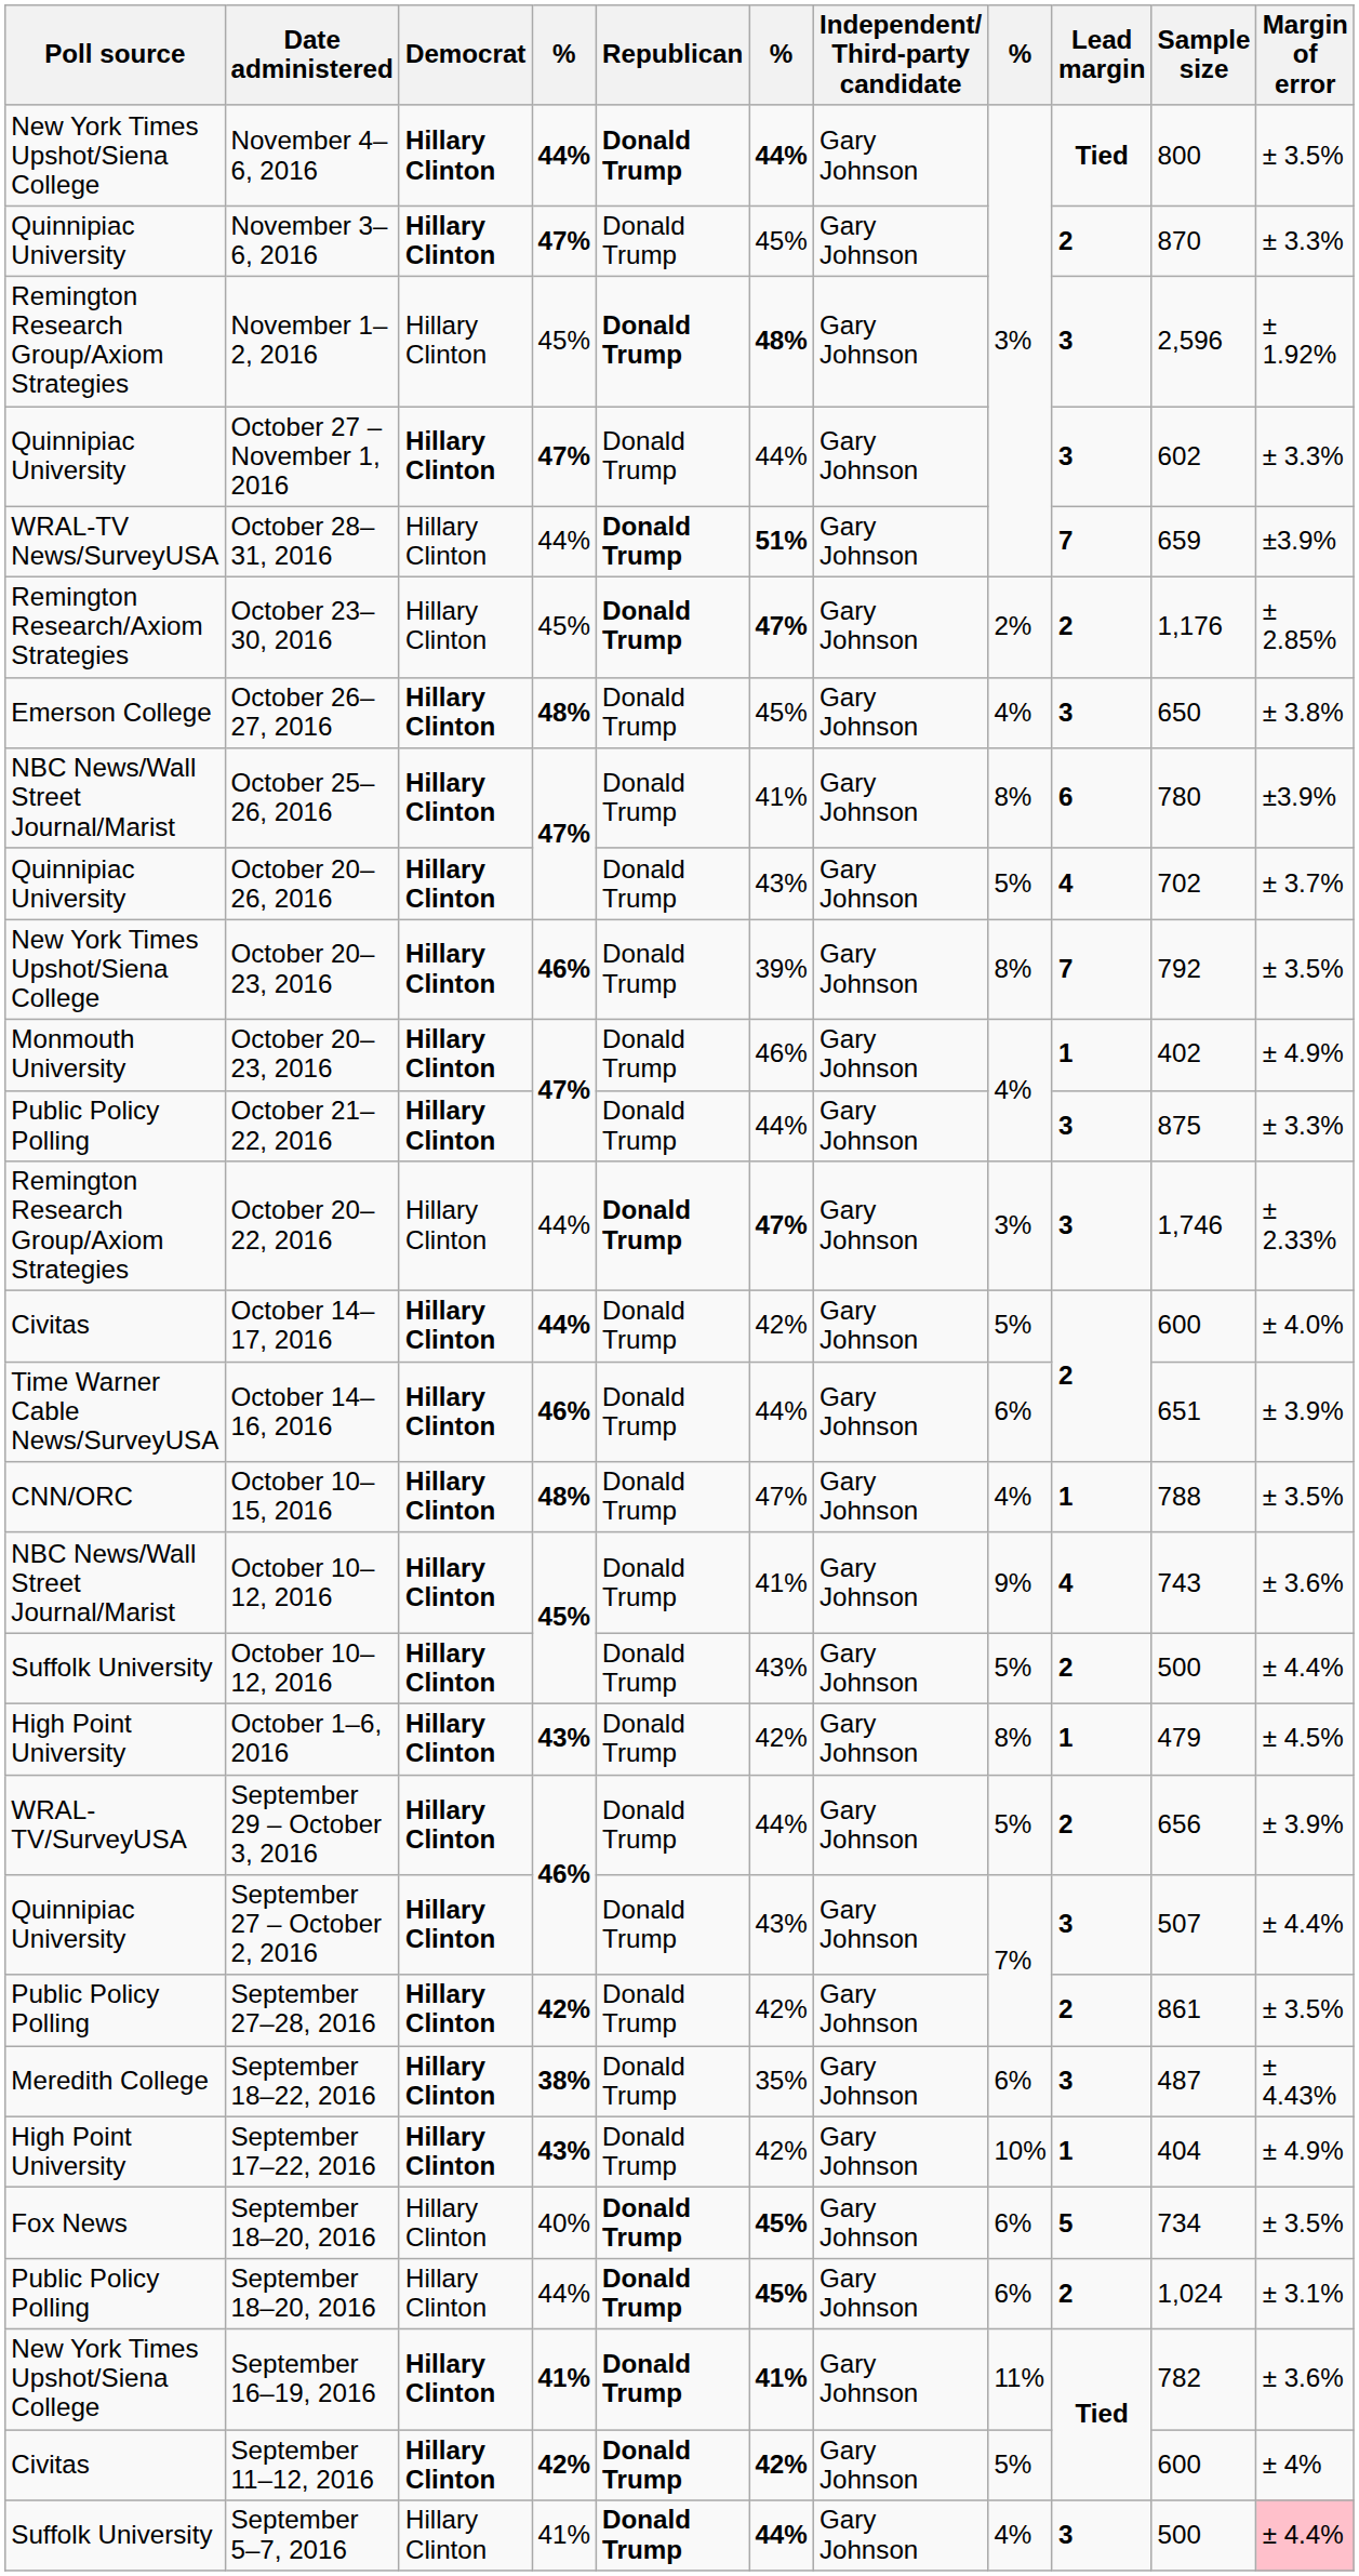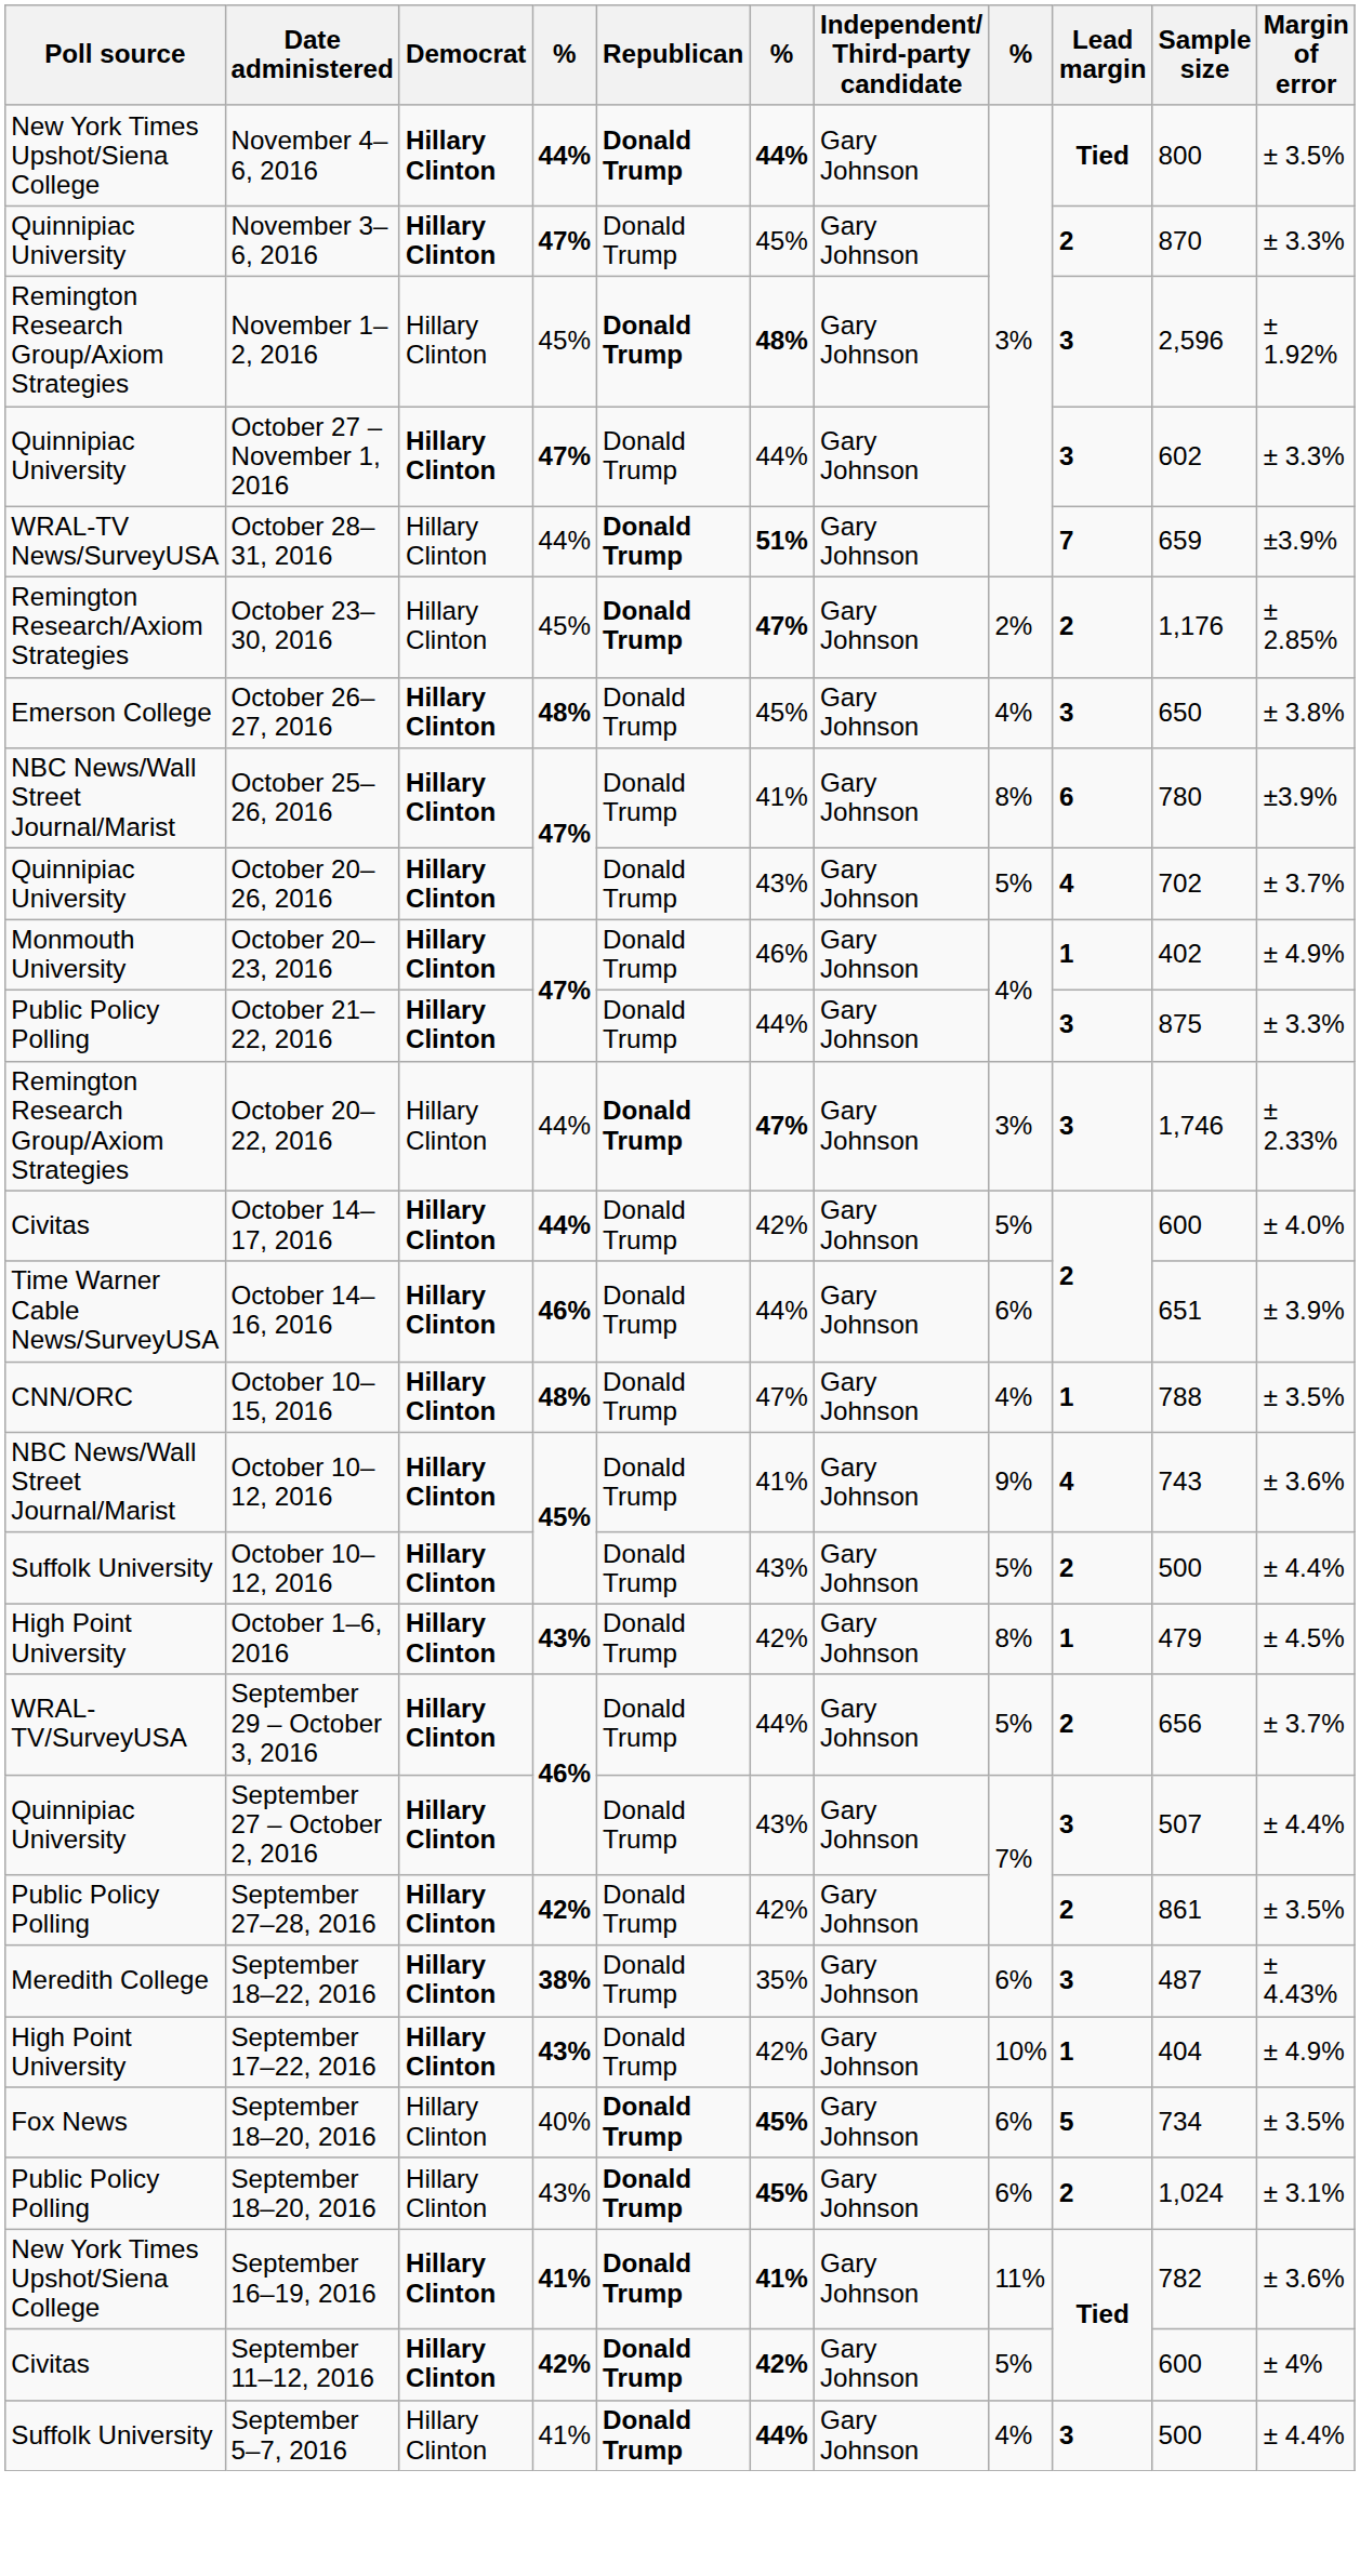 <table class="wikitable">
 <tr>
 <th>Poll source</th>
 <th>Date administered</th>
 <th>Democrat</th>
 <th>%</th>
 <th>Republican</th>
 <th>%</th>
 <th>Independent/<br>Third-party candidate</th>
 <th>%</th>
 <th>Lead margin</th>
 <th>Sample size</th>
 <th>Margin of error</th>
 </tr>
 <tr>
 <td>New York Times Upshot/Siena College</td>
 <td>November 4–6, 2016</td>
 <td><strong>Hillary Clinton</strong></td>
 <td align=center><strong>44%</strong></td>
 <td><strong>Donald Trump</strong></td>
 <td align=center><strong>44%</strong></td>
 <td>Gary Johnson</td>
 <td rowspan="5">3%</td>
 <td align=center><strong>Tied</strong></td>
 <td>800</td>
 <td>± 3.5%</td>
 </tr>
 <tr>
 <td>Quinnipiac University</td>
 <td>November 3–6, 2016</td>
 <td><strong>Hillary Clinton</strong></td>
 <td><strong>47%</strong></td>
 <td>Donald Trump</td>
 <td>45%</td>
 <td>Gary Johnson</td>
 <td><strong>2</strong></td>
 <td>870</td>
 <td>± 3.3%</td>
 </tr>
 <tr>
 <td>Remington Research Group/Axiom Strategies</td>
 <td>November 1–2, 2016</td>
 <td>Hillary Clinton</td>
 <td>45%</td>
 <td><strong>Donald Trump</strong></td>
 <td><strong>48%</strong></td>
 <td>Gary Johnson</td>
 <td><strong>3</strong></td>
 <td>2,596</td>
 <td>± 1.92%</td>
 </tr>
 <tr>
 <td>Quinnipiac University</td>
 <td>October 27 – November 1, 2016</td>
 <td><strong>Hillary Clinton</strong></td>
 <td><strong>47%</strong></td>
 <td>Donald Trump</td>
 <td>44%</td>
 <td>Gary Johnson</td>
 <td><strong>3</strong></td>
 <td>602</td>
 <td>± 3.3%</td>
 </tr>
 <tr>
 <td>WRAL-TV News/SurveyUSA</td>
 <td>October 28–31, 2016</td>
 <td>Hillary Clinton</td>
 <td>44%</td>
 <td><strong>Donald Trump</strong></td>
 <td><strong>51%</strong></td>
 <td>Gary Johnson</td>
 <td><strong>7</strong></td>
 <td>659</td>
 <td>±3.9%</td>
 </tr>
 <tr>
 <td>Remington Research/Axiom Strategies</td>
 <td>October 23–30, 2016</td>
 <td>Hillary Clinton</td>
 <td>45%</td>
 <td><strong>Donald Trump</strong></td>
 <td><strong>47%</strong></td>
 <td>Gary Johnson</td>
 <td>2%</td>
 <td><strong>2</strong></td>
 <td>1,176</td>
 <td>± 2.85%</td>
 </tr>
 <tr>
 <td>Emerson College</td>
 <td>October 26–27, 2016</td>
 <td><strong>Hillary Clinton</strong></td>
 <td><strong>48%</strong></td>
 <td>Donald Trump</td>
 <td>45%</td>
 <td>Gary Johnson</td>
 <td>4%</td>
 <td><strong>3</strong></td>
 <td>650</td>
 <td>± 3.8%</td>
 </tr>
 <tr>
 <td>NBC News/Wall Street Journal/Marist</td>
 <td>October 25–26, 2016</td>
 <td><strong>Hillary Clinton</strong></td>
 <td rowspan="2" ><strong>47%</strong></td>
 <td>Donald Trump</td>
 <td>41%</td>
 <td>Gary Johnson</td>
 <td>8%</td>
 <td><strong>6</strong></td>
 <td>780</td>
 <td>±3.9%</td>
 </tr>
 <tr>
 <td>Quinnipiac University</td>
 <td>October 20–26, 2016</td>
 <td><strong>Hillary Clinton</strong></td>
 <td>Donald Trump</td>
 <td>43%</td>
 <td>Gary Johnson</td>
 <td>5%</td>
 <td><strong>4</strong></td>
 <td>702</td>
 <td>± 3.7%</td>
 </tr>
 <tr>
-<td>New York Times Upshot/Siena College</td>
-<td>October 20–23, 2016</td>
-<td><strong>Hillary Clinton</strong></td>
-<td><strong>46%</strong></td>
-<td>Donald Trump</td>
-<td>39%</td>
-<td>Gary Johnson</td>
-<td>8%</td>
-<td><strong>7</strong></td>
-<td>792</td>
-<td>± 3.5%</td>
-</tr>
-<tr>
 <td>Monmouth University</td>
 <td>October 20–23, 2016</td>
 <td><strong>Hillary Clinton</strong></td>
 <td rowspan="2" ><strong>47%</strong></td>
 <td>Donald Trump</td>
 <td>46%</td>
 <td>Gary Johnson</td>
 <td rowspan="2">4%</td>
 <td><strong>1</strong></td>
 <td>402</td>
 <td>± 4.9%</td>
 </tr>
 <tr>
 <td>Public Policy Polling</td>
 <td>October 21–22, 2016</td>
 <td><strong>Hillary Clinton</strong></td>
 <td>Donald Trump</td>
 <td>44%</td>
 <td>Gary Johnson</td>
 <td><strong>3</strong></td>
 <td>875</td>
 <td>± 3.3%</td>
 </tr>
 <tr>
 <td>Remington Research Group/Axiom Strategies</td>
 <td>October 20–22, 2016</td>
 <td>Hillary Clinton</td>
 <td>44%</td>
 <td><strong>Donald Trump</strong></td>
 <td><strong>47%</strong></td>
 <td>Gary Johnson</td>
 <td>3%</td>
 <td><strong>3</strong></td>
 <td>1,746</td>
 <td>± 2.33%</td>
 </tr>
 <tr>
 <td>Civitas</td>
 <td>October 14–17, 2016</td>
 <td><strong>Hillary Clinton</strong></td>
 <td><strong>44%</strong></td>
 <td>Donald Trump</td>
 <td>42%</td>
 <td>Gary Johnson</td>
 <td>5%</td>
 <td rowspan="2" ><strong>2</strong></td>
 <td>600</td>
 <td>± 4.0%</td>
 </tr>
 <tr>
 <td>Time Warner Cable News/SurveyUSA</td>
 <td>October 14–16, 2016</td>
 <td><strong>Hillary Clinton</strong></td>
 <td><strong>46%</strong></td>
 <td>Donald Trump</td>
 <td>44%</td>
 <td>Gary Johnson</td>
 <td>6%</td>
 <td>651</td>
 <td>± 3.9%</td>
 </tr>
 <tr>
 <td>CNN/ORC</td>
 <td>October 10–15, 2016</td>
 <td><strong>Hillary Clinton</strong></td>
 <td><strong>48%</strong></td>
 <td>Donald Trump</td>
 <td>47%</td>
 <td>Gary Johnson</td>
 <td>4%</td>
 <td><strong>1</strong></td>
 <td>788</td>
 <td>± 3.5%</td>
 </tr>
 <tr>
 <td>NBC News/Wall Street Journal/Marist</td>
 <td>October 10–12, 2016</td>
 <td><strong>Hillary Clinton</strong></td>
 <td rowspan="2" ><strong>45%</strong></td>
 <td>Donald Trump</td>
 <td>41%</td>
 <td>Gary Johnson</td>
 <td>9%</td>
 <td><strong>4</strong></td>
 <td>743</td>
 <td>± 3.6%</td>
 </tr>
 <tr>
 <td>Suffolk University</td>
 <td>October 10–12, 2016</td>
 <td><strong>Hillary Clinton</strong></td>
 <td>Donald Trump</td>
 <td>43%</td>
 <td>Gary Johnson</td>
 <td>5%</td>
 <td><strong>2</strong></td>
 <td>500</td>
 <td>± 4.4%</td>
 </tr>
 <tr>
 <td>High Point University</td>
 <td>October 1–6, 2016</td>
 <td><strong>Hillary Clinton</strong></td>
 <td><strong>43%</strong></td>
 <td>Donald Trump</td>
 <td>42%</td>
 <td>Gary Johnson</td>
 <td>8%</td>
 <td><strong>1</strong></td>
 <td>479</td>
 <td>± 4.5%</td>
 </tr>
 <tr>
 <td>WRAL-TV/SurveyUSA</td>
 <td>September 29 – October 3, 2016</td>
 <td><strong>Hillary Clinton</strong></td>
 <td rowspan="2" ><strong>46%</strong></td>
 <td>Donald Trump</td>
 <td>44%</td>
 <td>Gary Johnson</td>
 <td>5%</td>
 <td><strong>2</strong></td>
 <td>656</td>
-<td>± 3.9%</td>
+<td>± 3.7%</td>
 </tr>
 <tr>
 <td>Quinnipiac University</td>
 <td>September 27 – October 2, 2016</td>
 <td><strong>Hillary Clinton</strong></td>
 <td>Donald Trump</td>
 <td>43%</td>
 <td>Gary Johnson</td>
 <td rowspan="2">7%</td>
 <td><strong>3</strong></td>
 <td>507</td>
 <td>± 4.4%</td>
 </tr>
 <tr>
 <td>Public Policy Polling</td>
 <td>September 27–28, 2016</td>
 <td><strong>Hillary Clinton</strong></td>
 <td><strong>42%</strong></td>
 <td>Donald Trump</td>
 <td>42%</td>
 <td>Gary Johnson</td>
 <td><strong>2</strong></td>
 <td>861</td>
 <td>± 3.5%</td>
 </tr>
 <tr>
 <td>Meredith College</td>
 <td>September 18–22, 2016</td>
 <td><strong>Hillary Clinton</strong></td>
 <td><strong>38%</strong></td>
 <td>Donald Trump</td>
 <td>35%</td>
 <td>Gary Johnson</td>
 <td>6%</td>
 <td><strong>3</strong></td>
 <td>487</td>
 <td>± 4.43%</td>
 </tr>
 <tr>
 <td>High Point University</td>
 <td>September 17–22, 2016</td>
 <td><strong>Hillary Clinton</strong></td>
 <td><strong>43%</strong></td>
 <td>Donald Trump</td>
 <td>42%</td>
 <td>Gary Johnson</td>
 <td>10%</td>
 <td><strong>1</strong></td>
 <td>404</td>
 <td>± 4.9%</td>
 </tr>
 <tr>
 <td>Fox News</td>
 <td>September 18–20, 2016</td>
 <td>Hillary Clinton</td>
 <td>40%</td>
 <td><strong>Donald Trump</strong></td>
 <td><strong>45%</strong></td>
 <td>Gary Johnson</td>
 <td>6%</td>
 <td><strong>5</strong></td>
 <td>734</td>
 <td>± 3.5%</td>
 </tr>
 <tr>
 <td>Public Policy Polling</td>
 <td>September 18–20, 2016</td>
 <td>Hillary Clinton</td>
-<td>44%</td>
+<td>43%</td>
 <td><strong>Donald Trump</strong></td>
 <td><strong>45%</strong></td>
 <td>Gary Johnson</td>
 <td>6%</td>
 <td><strong>2</strong></td>
 <td>1,024</td>
 <td>± 3.1%</td>
 </tr>
 <tr>
 <td>New York Times Upshot/Siena College</td>
 <td>September 16–19, 2016</td>
 <td><strong>Hillary Clinton</strong></td>
 <td align=center><strong>41%</strong></td>
 <td><strong>Donald Trump</strong></td>
 <td align=center><strong>41%</strong></td>
 <td>Gary Johnson</td>
 <td>11%</td>
 <td rowspan="2" align="center"><strong>Tied</strong></td>
 <td>782</td>
 <td>± 3.6%</td>
 </tr>
 <tr>
 <td>Civitas</td>
 <td>September 11–12, 2016</td>
 <td><strong>Hillary Clinton</strong></td>
 <td align=center><strong>42%</strong></td>
 <td><strong>Donald Trump</strong></td>
 <td align=center><strong>42%</strong></td>
 <td>Gary Johnson</td>
 <td>5%</td>
 <td>600</td>
 <td>± 4%</td>
 </tr>
 <tr>
 <td>Suffolk University</td>
 <td>September 5–7, 2016</td>
 <td>Hillary Clinton</td>
 <td>41%</td>
 <td><strong>Donald Trump</strong></td>
 <td><strong>44%</strong></td>
 <td>Gary Johnson</td>
 <td>4%</td>
 <td><strong>3</strong></td>
 <td>500</td>
-<td style="background: pink;">± 4.4%</td>
+<td>± 4.4%</td>
 </tr>
 </table>
